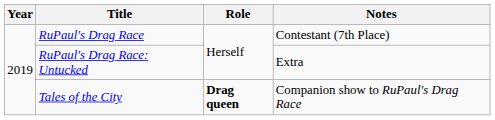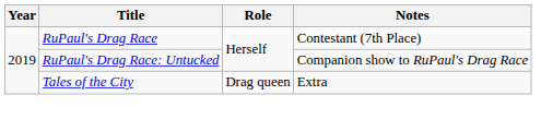 <table class="wikitable">
 <tr>
 <th>Year</th>
 <th>Title</th>
 <th>Role</th>
 <th>Notes</th>
 </tr>
 <tr>
 <td rowspan="3">2019</td>
 <td><em><a href='#'>RuPaul's Drag Race</a></em></td>
 <td rowspan="2">Herself</td>
 <td>Contestant (7th Place)</td>
 </tr>
 <tr>
 <td><em><a href='#'>RuPaul's Drag Race: Untucked</a></em></td>
-<td>Extra</td>
+<td>Companion show to <em>RuPaul's Drag Race</em></td>
 </tr>
 <tr>
 <td><em><a href='#'>Tales of the City</a></em></td>
-<td><strong>Drag queen</strong></td>
-<td>Companion show to <em>RuPaul's Drag Race</em></td>
+<td>Drag queen</td>
+<td>Extra</td>
 </tr>
 </table>
